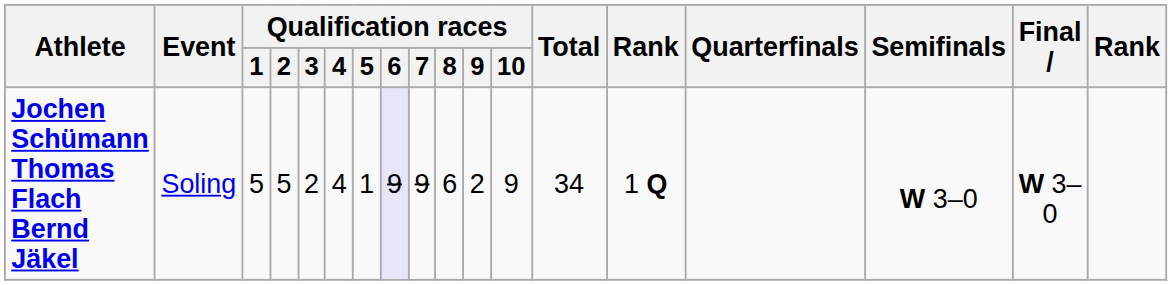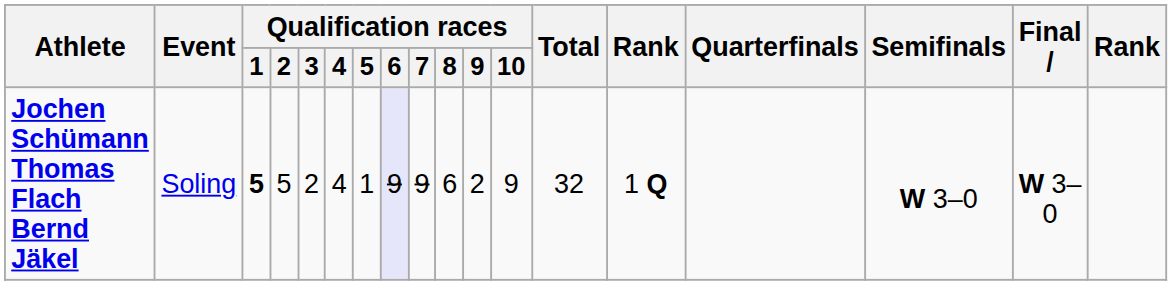 <table class="wikitable" style="font-size:90%">
 <tr>
 <th rowspan="2">Athlete</th>
 <th rowspan="2">Event</th>
 <th colspan="10">Qualification races</th>
 <th rowspan="2">Total</th>
 <th rowspan="2">Rank</th>
 <th rowspan="2">Quarterfinals</th>
 <th rowspan="2">Semifinals</th>
 <th rowspan="2">Final / </th>
 <th rowspan="2">Rank</th>
 </tr>
 <tr style="vertical-align:bottom; font-size:95%">
 <th>1</th>
 <th>2</th>
 <th>3</th>
 <th>4</th>
 <th>5</th>
 <th>6</th>
 <th>7</th>
 <th>8</th>
 <th>9</th>
 <th>10</th>
 </tr>
 <tr align=center>
 <td align=left><strong><a href='#'>Jochen Schümann</a><br><a href='#'>Thomas Flach</a><br><a href='#'>Bernd Jäkel</a></strong></td>
 <td align=left><a href='#'>Soling</a></td>
-<td>5</td>
+<td><strong>5</strong></td>
 <td>5</td>
 <td>2</td>
 <td>4</td>
 <td>1</td>
 <td style="background: lavender;"><s>9</s></td>
 <td><s>9</s></td>
 <td>6</td>
 <td>2</td>
 <td>9</td>
-<td>34</td>
+<td>32</td>
 <td>1 <strong>Q</strong></td>
 <td></td>
 <td><br><strong>W</strong> 3–0</td>
 <td><br><strong>W</strong> 3–0</td>
 <td></td>
 </tr>
 </table>
